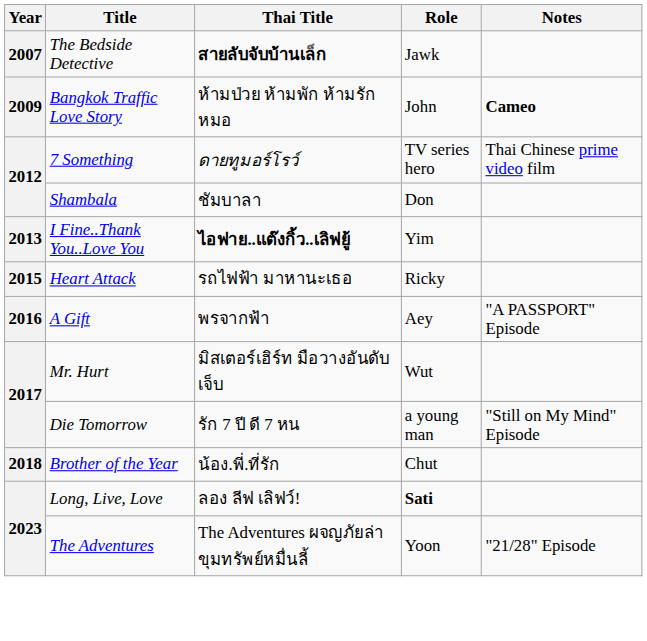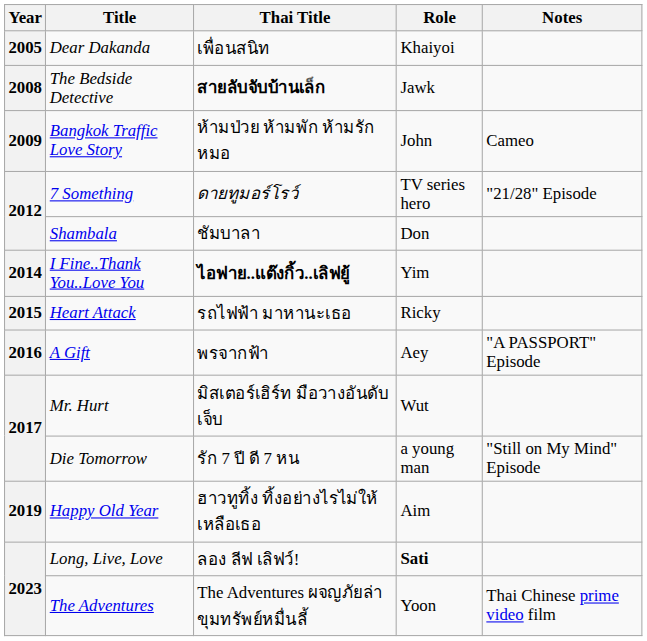 <table class="wikitable plainrowheaders sortable"  style=font-size:100%>
 <tr>
 <th scope="col">Year</th>
 <th scope="col">Title</th>
 <th scope="col">Thai Title</th>
 <th scope="col">Role</th>
 <th scope="col" class="unsortable">Notes</th>
 </tr>
 <tr>
-<th scope="row">2007</th>
+<th scope="row">2005</th>
+<td><em>Dear Dakanda</em></td>
+<td>เพื่อนสนิท</td>
+<td>Khaiyoi</td>
+<td></td>
+</tr>
+<tr>
+<th scope="row">2008</th>
 <td><em>The Bedside Detective</em></td>
 <td><strong>สายลับจับบ้านเล็ก</strong></td>
 <td>Jawk</td>
 <td></td>
 </tr>
 <tr>
 <th scope="row">2009</th>
 <td><em><a href='#'>Bangkok Traffic Love Story</a></em></td>
 <td>ห้ามป่วย ห้ามพัก ห้ามรักหมอ</td>
 <td>John</td>
-<td><strong>Cameo</strong></td>
+<td>Cameo</td>
 </tr>
 <tr>
 <th scope="row" rowspan="2">2012</th>
 <td><a href='#'><em>7 Something</em></a></td>
 <td><em>ดายทูมอร์โรว์</em></td>
 <td>TV series hero</td>
-<td>Thai Chinese <a href='#'>prime video</a> film</td>
+<td>"21/28" Episode</td>
 </tr>
 <tr>
 <td><a href='#'><em>Shambala</em></a></td>
 <td>ชัมบาลา</td>
 <td>Don</td>
 <td></td>
 </tr>
 <tr>
-<th scope="row">2013</th>
+<th scope="row">2014</th>
 <td><em><a href='#'>I Fine..Thank You..Love You</a></em></td>
 <td><strong>ไอฟาย..แต๊งกิ้ว..เลิฟยู้</strong></td>
 <td>Yim</td>
 <td></td>
 </tr>
 <tr>
 <th scope="row">2015</th>
 <td><a href='#'><em>Heart Attack</em></a></td>
 <td>รถไฟฟ้า มาหานะเธอ</td>
 <td>Ricky</td>
 <td></td>
 </tr>
 <tr>
 <th scope="row">2016</th>
 <td><em><a href='#'>A Gift</a></em></td>
 <td>พรจากฟ้า</td>
 <td>Aey</td>
 <td>"A PASSPORT" Episode</td>
 </tr>
 <tr>
 <th rowspan="2" scope="row">2017</th>
 <td><em>Mr. Hurt</em></td>
 <td>มิสเตอร์เฮิร์ท มือวางอันดับเจ็บ</td>
 <td>Wut</td>
 <td></td>
 </tr>
 <tr>
 <td><em>Die Tomorrow</em></td>
 <td>รัก 7 ปี ดี 7 หน</td>
 <td>a young man</td>
 <td>"Still on My Mind" Episode</td>
 </tr>
 <tr>
-<th scope="row">2018</th>
-<td><em><a href='#'>Brother of the Year</a></em></td>
-<td>น้อง.พี่.ที่รัก</td>
-<td>Chut</td>
+<th scope="row">2019</th>
+<td><em><a href='#'>Happy Old Year</a></em></td>
+<td>ฮาวทูทิ้ง ทิ้งอย่างไรไม่ให้เหลือเธอ</td>
+<td>Aim</td>
 <td></td>
 </tr>
 <tr>
 <th scope="row" rowspan="2">2023</th>
 <td><em>Long, Live, Love</em></td>
 <td>ลอง ลีฟ เลิฟว์!</td>
 <td><strong>Sati</strong></td>
 <td></td>
 </tr>
 <tr>
 <td><em><a href='#'>The Adventures</a></em></td>
 <td>The Adventures ผจญภัยล่าขุมทรัพย์หมื่นลี้</td>
 <td>Yoon</td>
-<td>"21/28" Episode</td>
+<td>Thai Chinese <a href='#'>prime video</a> film</td>
 </tr>
 </table>
